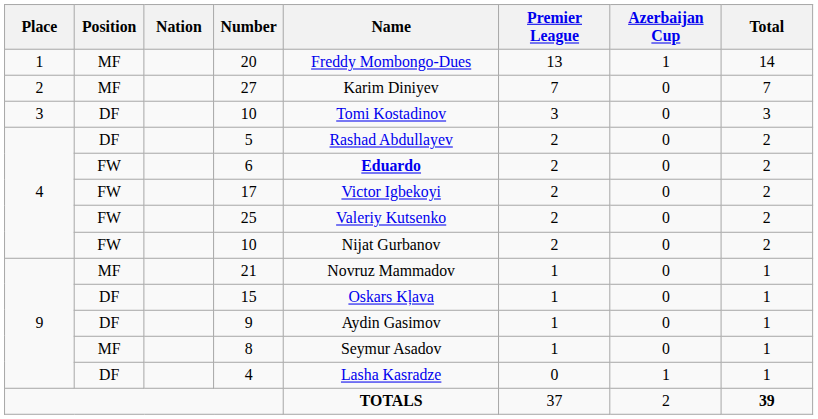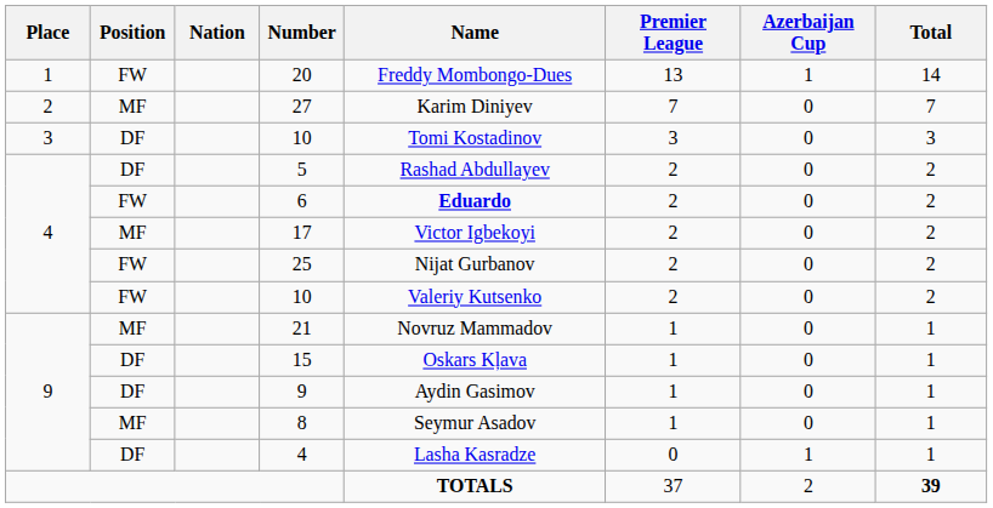 <table class="wikitable" style="font-size: 95%; text-align: center;">
 <tr>
 <th width=60>Place</th>
 <th width=60>Position</th>
 <th width=60>Nation</th>
 <th width=60>Number</th>
 <th width=200>Name</th>
 <th width=100><a href='#'>Premier League</a></th>
 <th width=100><a href='#'>Azerbaijan Cup</a></th>
 <th width=80>Total</th>
 </tr>
 <tr>
 <td>1</td>
-<td>MF</td>
+<td>FW</td>
 <td></td>
 <td>20</td>
 <td><a href='#'>Freddy Mombongo-Dues</a></td>
 <td>13</td>
 <td>1</td>
 <td>14</td>
 </tr>
 <tr>
 <td>2</td>
 <td>MF</td>
 <td></td>
 <td>27</td>
 <td>Karim Diniyev</td>
 <td>7</td>
 <td>0</td>
 <td>7</td>
 </tr>
 <tr>
 <td>3</td>
 <td>DF</td>
 <td></td>
 <td>10</td>
 <td><a href='#'>Tomi Kostadinov</a></td>
 <td>3</td>
 <td>0</td>
 <td>3</td>
 </tr>
 <tr>
 <td rowspan="5">4</td>
 <td>DF</td>
 <td></td>
 <td>5</td>
 <td><a href='#'>Rashad Abdullayev</a></td>
 <td>2</td>
 <td>0</td>
 <td>2</td>
 </tr>
 <tr>
 <td>FW</td>
 <td></td>
 <td>6</td>
 <td><strong><a href='#'>Eduardo</a></strong></td>
 <td>2</td>
 <td>0</td>
 <td>2</td>
 </tr>
 <tr>
-<td>FW</td>
+<td>MF</td>
 <td></td>
 <td>17</td>
 <td><a href='#'>Victor Igbekoyi</a></td>
 <td>2</td>
 <td>0</td>
 <td>2</td>
 </tr>
 <tr>
 <td>FW</td>
 <td></td>
 <td>25</td>
-<td><a href='#'>Valeriy Kutsenko</a></td>
+<td>Nijat Gurbanov</td>
 <td>2</td>
 <td>0</td>
 <td>2</td>
 </tr>
 <tr>
 <td>FW</td>
 <td></td>
 <td>10</td>
-<td>Nijat Gurbanov</td>
+<td><a href='#'>Valeriy Kutsenko</a></td>
 <td>2</td>
 <td>0</td>
 <td>2</td>
 </tr>
 <tr>
 <td rowspan="5">9</td>
 <td>MF</td>
 <td></td>
 <td>21</td>
 <td>Novruz Mammadov</td>
 <td>1</td>
 <td>0</td>
 <td>1</td>
 </tr>
 <tr>
 <td>DF</td>
 <td></td>
 <td>15</td>
 <td><a href='#'>Oskars Kļava</a></td>
 <td>1</td>
 <td>0</td>
 <td>1</td>
 </tr>
 <tr>
 <td>DF</td>
 <td></td>
 <td>9</td>
 <td>Aydin Gasimov</td>
 <td>1</td>
 <td>0</td>
 <td>1</td>
 </tr>
 <tr>
 <td>MF</td>
 <td></td>
 <td>8</td>
 <td>Seymur Asadov</td>
 <td>1</td>
 <td>0</td>
 <td>1</td>
 </tr>
 <tr>
 <td>DF</td>
 <td></td>
 <td>4</td>
 <td><a href='#'>Lasha Kasradze</a></td>
 <td>0</td>
 <td>1</td>
 <td>1</td>
 </tr>
 <tr>
 <td colspan="4"></td>
 <td><strong>TOTALS</strong></td>
 <td>37</td>
 <td>2</td>
 <td><strong>39</strong></td>
 </tr>
 </table>
